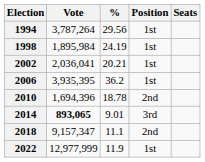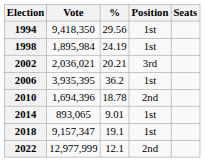 <table class="wikitable" style="text-align: center;">
 <tr>
 <th>Election</th>
 <th>Vote</th>
 <th>%</th>
 <th>Position</th>
 <th>Seats</th>
 </tr>
 <tr>
 <th>1994</th>
-<td>3,787,264</td>
+<td>9,418,350</td>
 <td>29.56</td>
 <td>1st</td>
 <td></td>
 </tr>
 <tr>
 <th>1998</th>
 <td>1,895,984</td>
 <td>24.19</td>
 <td>1st</td>
 <td></td>
 </tr>
 <tr>
 <th>2002</th>
-<td>2,036,041</td>
+<td>2,036,021</td>
 <td>20.21</td>
-<td>1st</td>
+<td>3rd</td>
 <td></td>
 </tr>
 <tr>
 <th>2006</th>
 <td>3,935,395</td>
 <td>36.2</td>
 <td>1st</td>
 <td></td>
 </tr>
 <tr>
 <th>2010</th>
 <td>1,694,396</td>
 <td>18.78</td>
 <td>2nd</td>
 <td></td>
 </tr>
 <tr>
 <th>2014</th>
-<td><strong>893,065</strong></td>
+<td>893,065</td>
 <td>9.01</td>
-<td>3rd</td>
+<td>1st</td>
 <td></td>
 </tr>
 <tr>
 <th>2018</th>
 <td>9,157,347</td>
-<td>11.1</td>
-<td>2nd</td>
+<td>19.1</td>
+<td>1st</td>
 <td></td>
 </tr>
 <tr>
 <th>2022</th>
 <td>12,977,999</td>
-<td>11.9</td>
-<td>1st</td>
+<td>12.1</td>
+<td>2nd</td>
 <td></td>
 </tr>
 </table>
